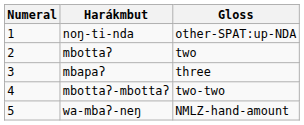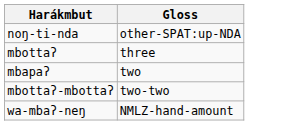 <table class="wikitable">
 <tr>
-<th>Numeral</th>
 <th>Harákmbut</th>
 <th>Gloss</th>
 </tr>
 <tr>
-<td>1</td>
 <td>noŋ-ti-nda</td>
 <td>other-SPAT:up-NDA</td>
 </tr>
 <tr>
-<td>2</td>
 <td>mbottaʔ</td>
+<td>three</td>
+</tr>
+<tr>
+<td>mbapaʔ</td>
 <td>two</td>
 </tr>
 <tr>
-<td>3</td>
-<td>mbapaʔ</td>
-<td>three</td>
-</tr>
-<tr>
-<td>4</td>
 <td>mbottaʔ-mbottaʔ</td>
 <td>two-two</td>
 </tr>
 <tr>
-<td>5</td>
 <td>wa-mbaʔ-neŋ</td>
 <td>NMLZ-hand-amount</td>
 </tr>
 </table>
